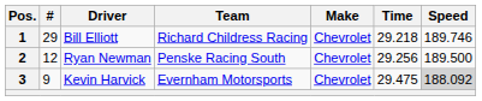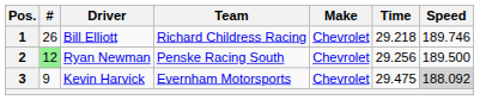 <table class="wikitable" style="font-size:95%">
 <tr>
 <th>Pos.</th>
 <th>#</th>
 <th>Driver</th>
 <th>Team</th>
 <th>Make</th>
 <th>Time</th>
 <th>Speed</th>
 </tr>
 <tr>
 <th>1</th>
-<td>29</td>
+<td>26</td>
 <td><a href='#'>Bill Elliott</a></td>
 <td><a href='#'>Richard Childress Racing</a></td>
 <td><a href='#'>Chevrolet</a></td>
 <td>29.218</td>
 <td>189.746</td>
 </tr>
 <tr>
 <th>2</th>
-<td>12</td>
+<td style="background: lightgreen;">12</td>
 <td><a href='#'>Ryan Newman</a></td>
 <td><a href='#'>Penske Racing South</a></td>
 <td><a href='#'>Chevrolet</a></td>
 <td>29.256</td>
 <td>189.500</td>
 </tr>
 <tr>
 <th>3</th>
 <td>9</td>
 <td><a href='#'>Kevin Harvick</a></td>
 <td><a href='#'>Evernham Motorsports</a></td>
 <td><a href='#'>Chevrolet</a></td>
 <td>29.475</td>
 <td style="background: lightgrey;">188.092</td>
 </tr>
 <tr>
 <th colspan="7"></th>
 </tr>
 </table>
